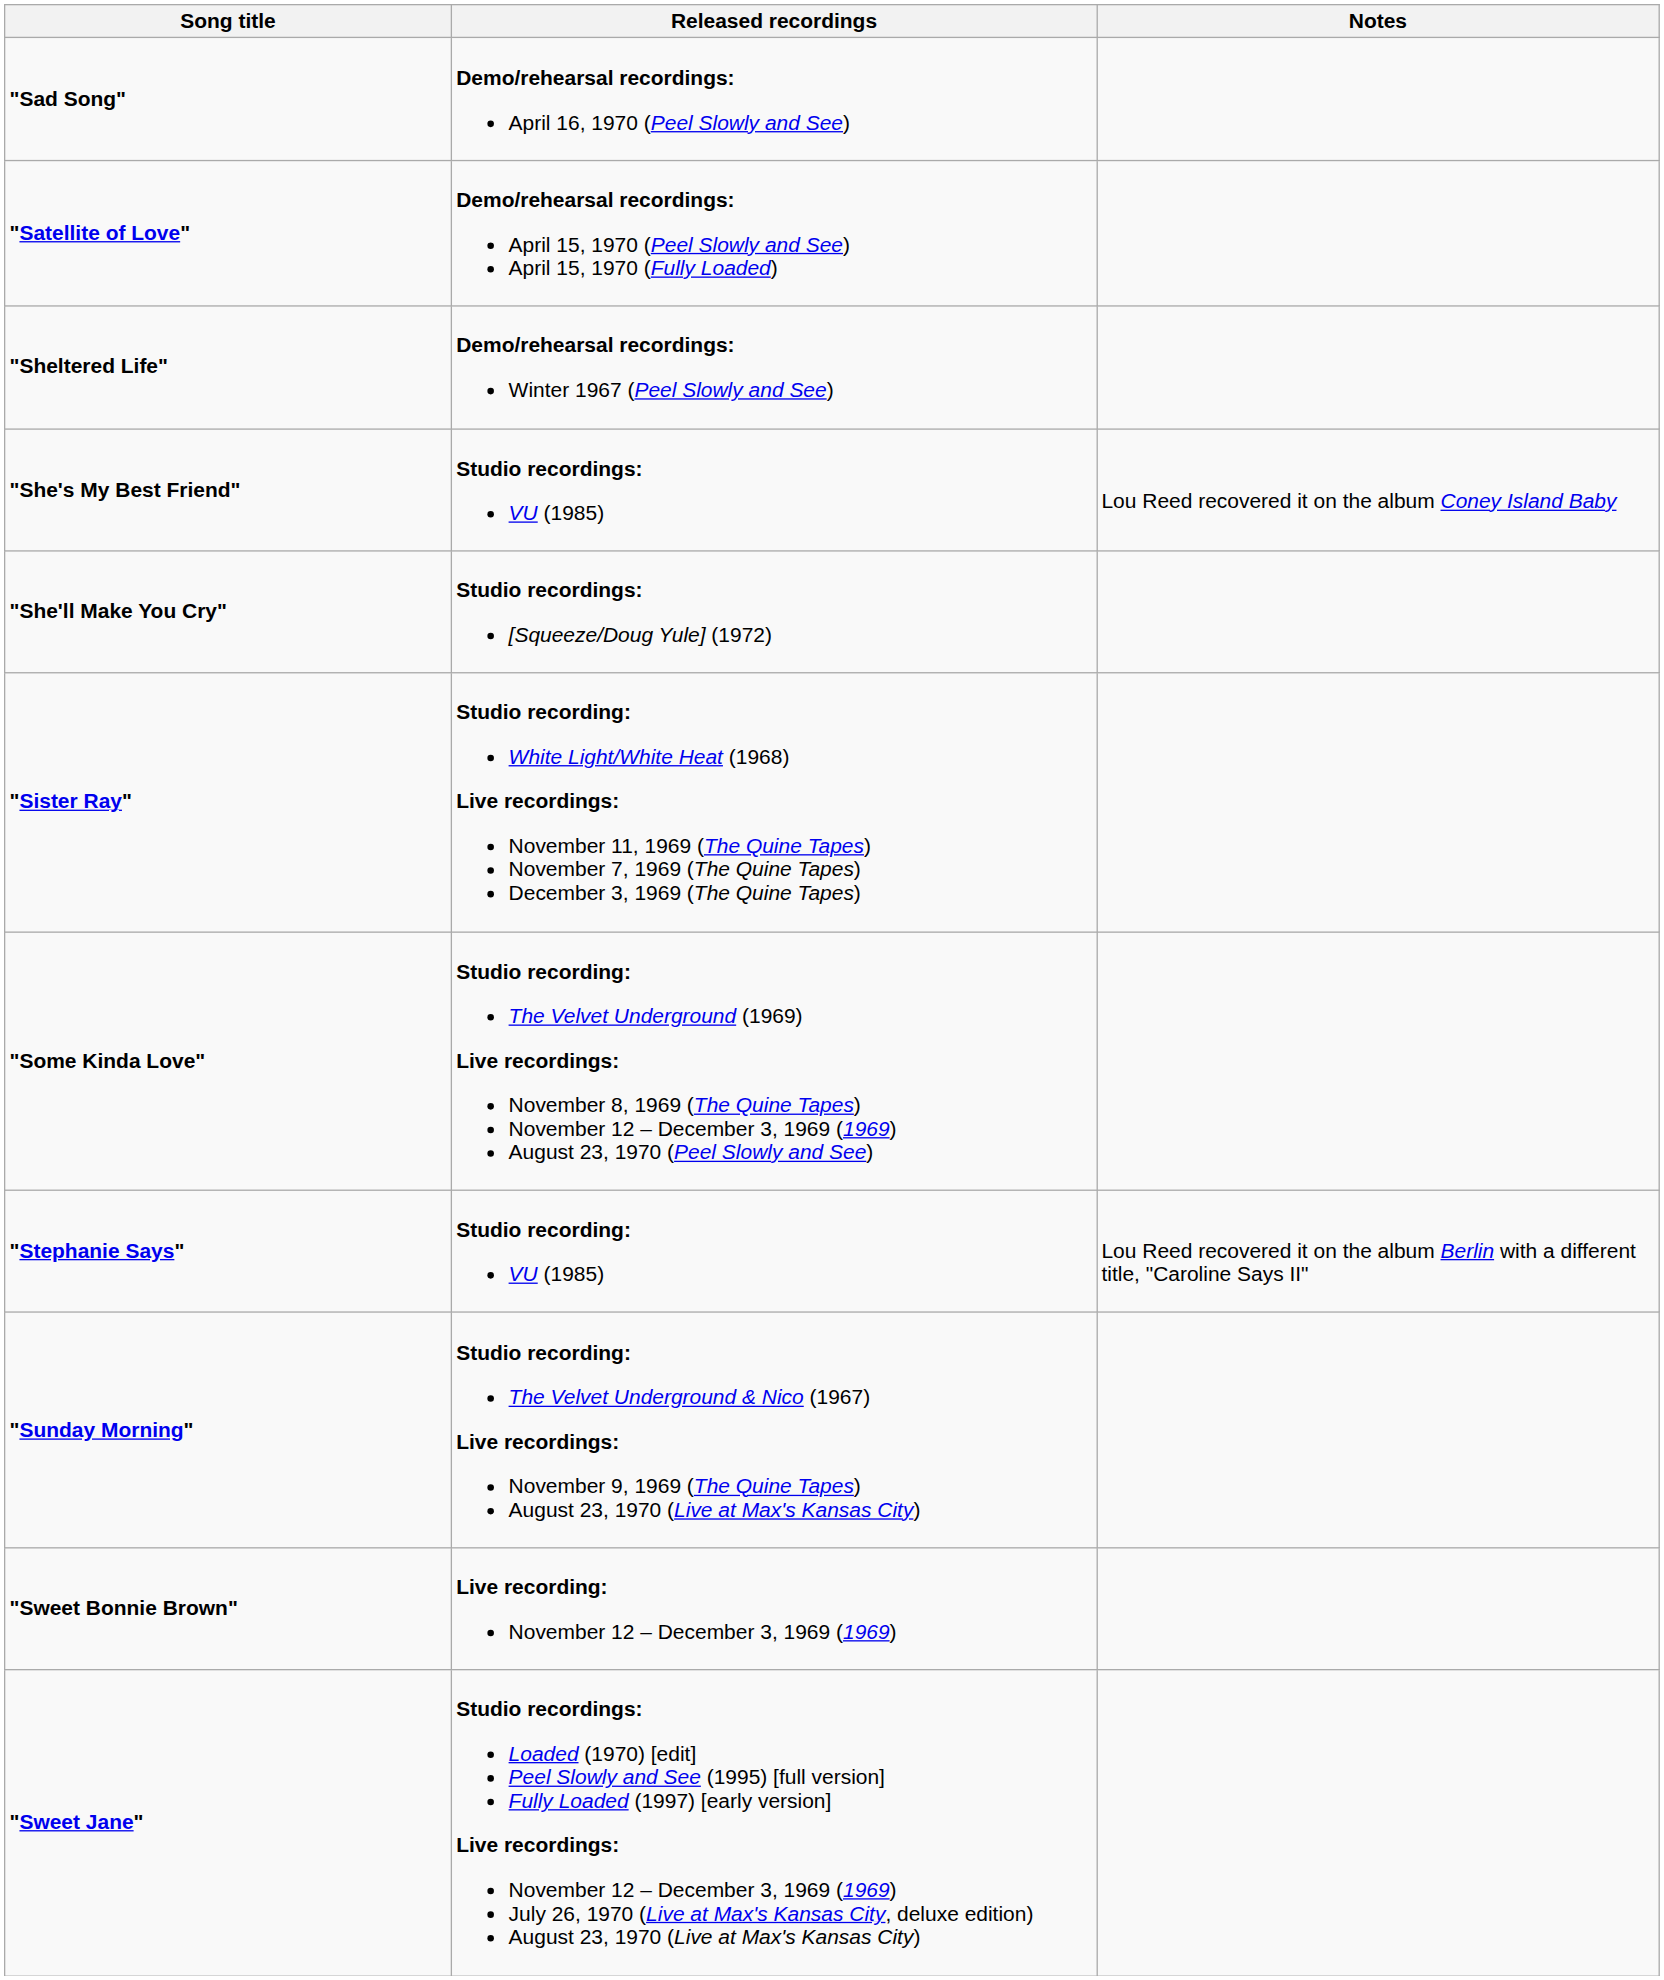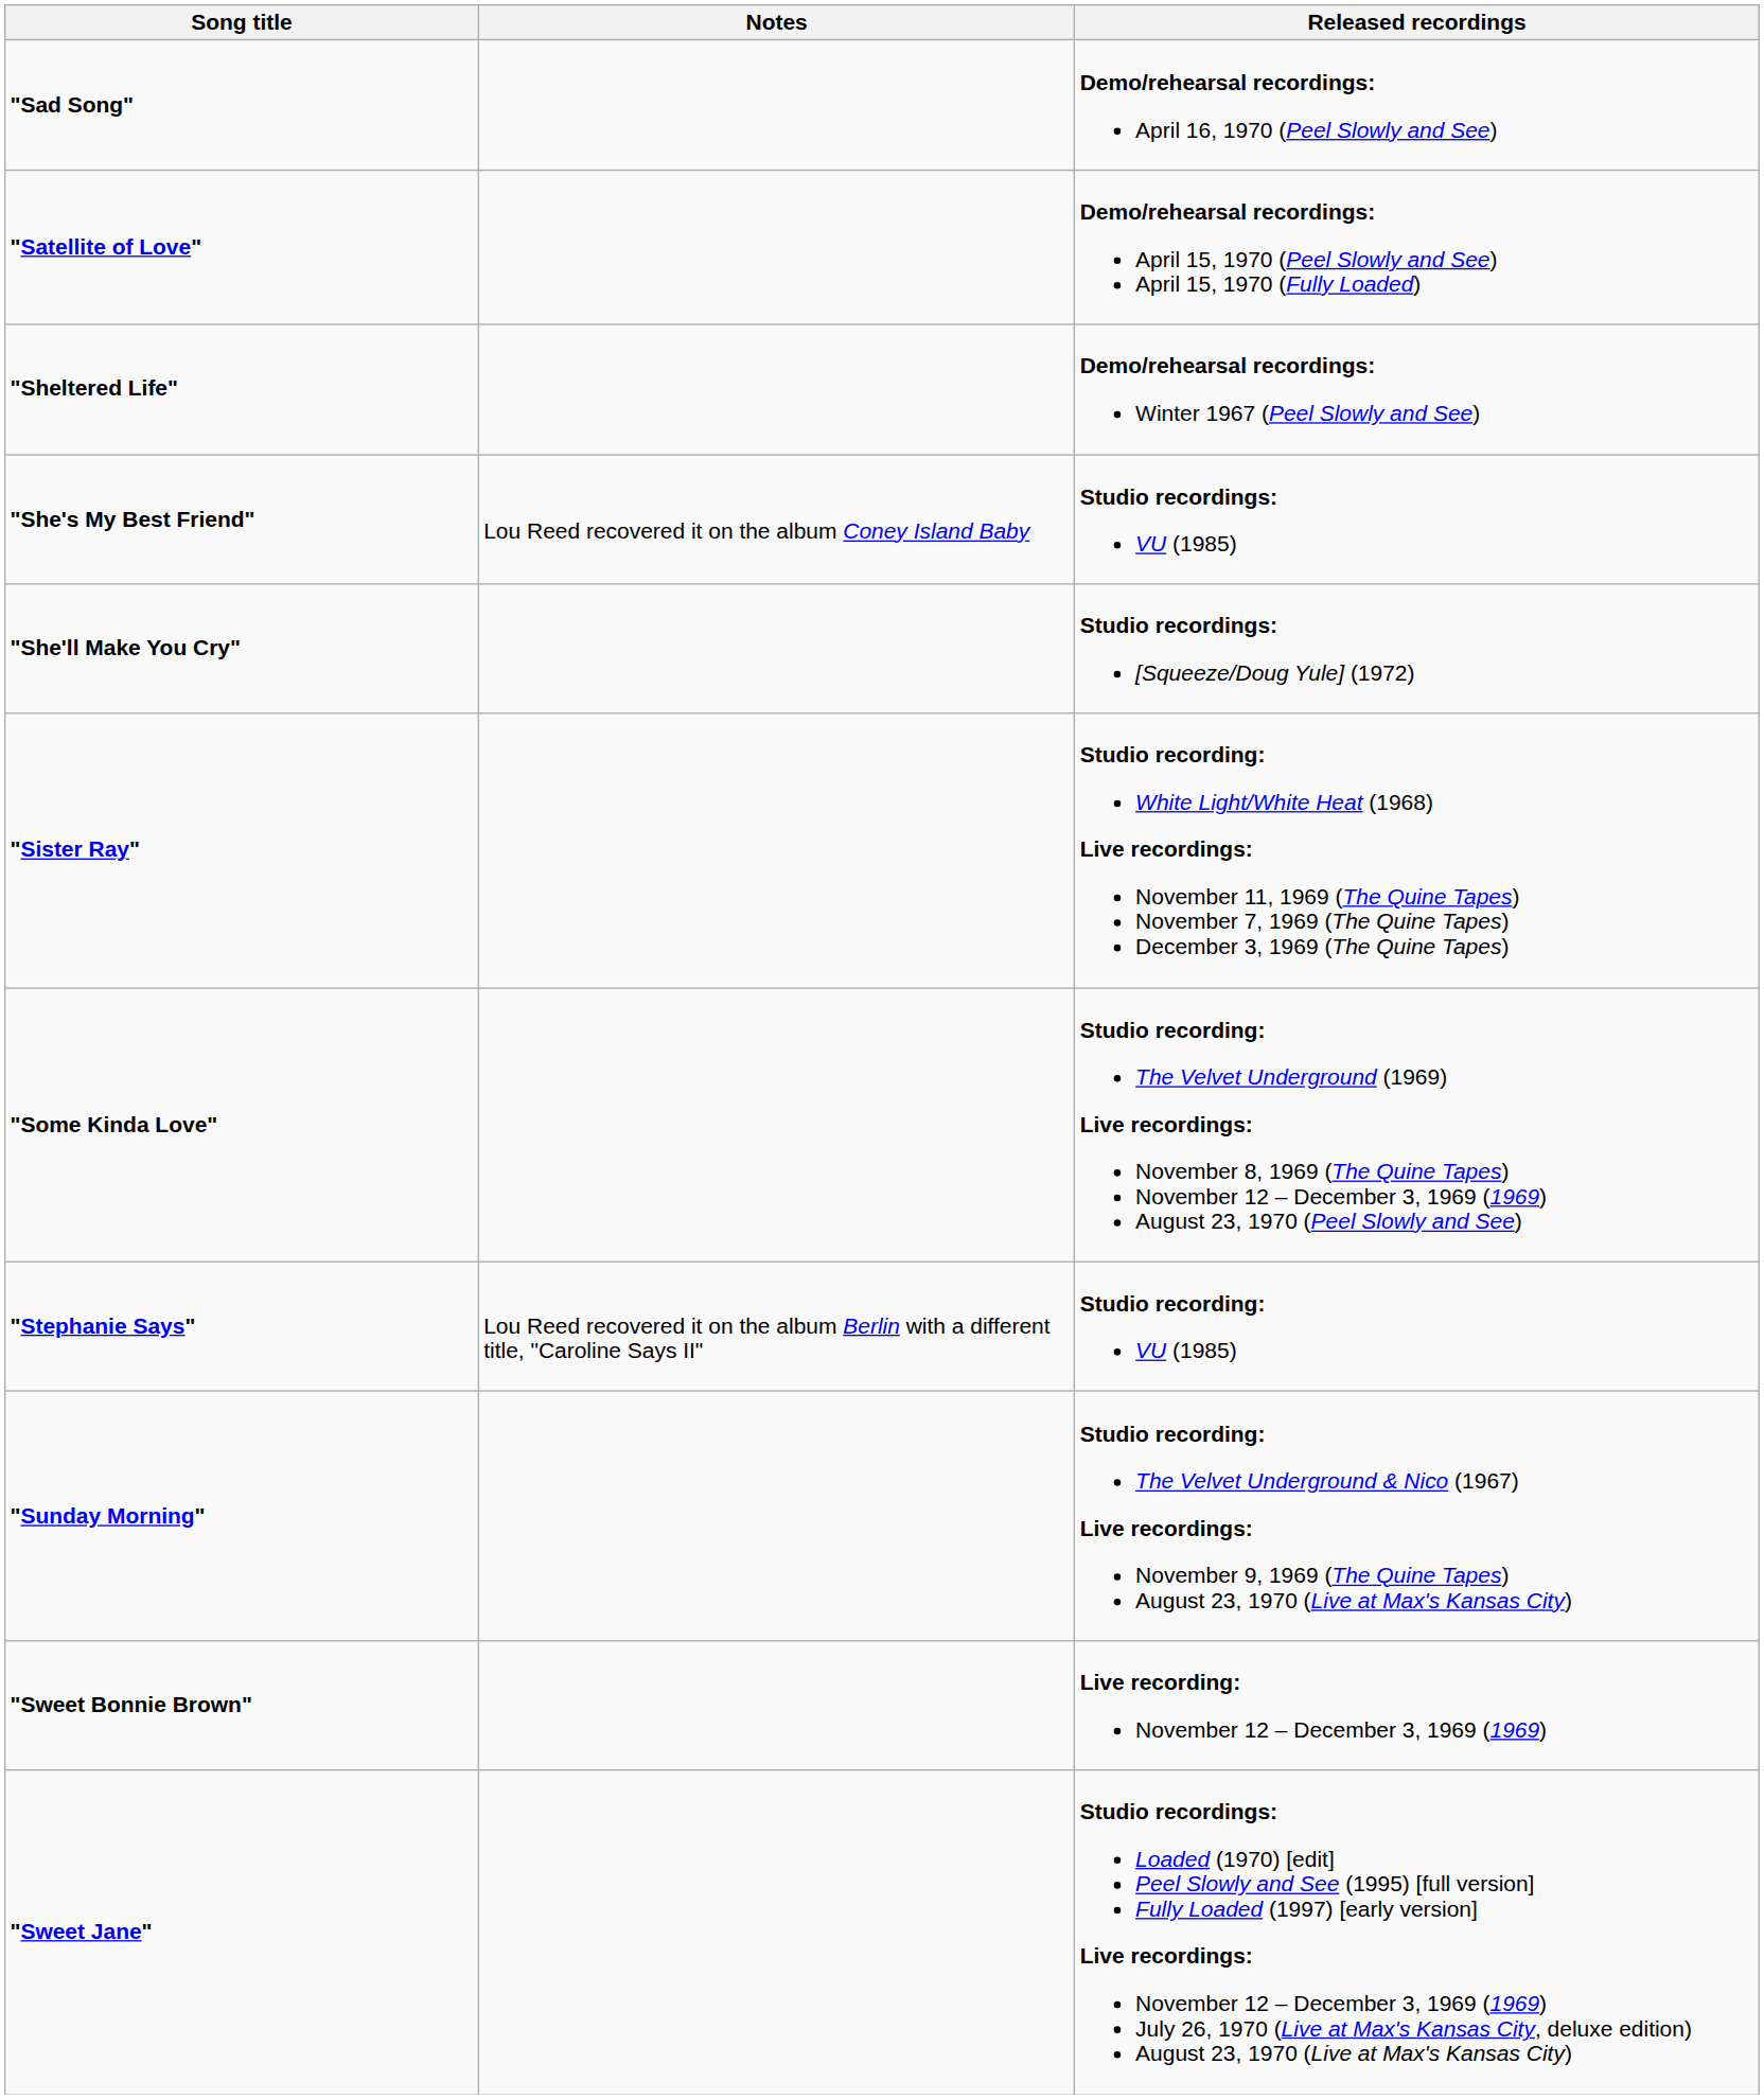 <table class="wikitable" style="width:100%;">
 <tr>
 <th style="width:27%;">Song title</th>
+<th style="width:34%;">Notes</th>
 <th style="width:39%;">Released recordings</th>
-<th style="width:34%;">Notes</th>
 </tr>
 <tr>
 <td><strong>"Sad Song"</strong></td>
+<td></td>
 <td><br><strong>Demo/rehearsal recordings:</strong><ul><li>April 16, 1970 (<em><a href='#'>Peel Slowly and See</a></em>)</li></ul></td>
-<td></td>
 </tr>
 <tr>
 <td><strong>"<a href='#'>Satellite of Love</a>"</strong></td>
+<td></td>
 <td><br><strong>Demo/rehearsal recordings:</strong><ul><li>April 15, 1970 (<em><a href='#'>Peel Slowly and See</a></em>)</li><li>April 15, 1970 (<em><a href='#'>Fully Loaded</a></em>)</li></ul></td>
-<td></td>
 </tr>
 <tr>
 <td><strong>"Sheltered Life"</strong></td>
+<td></td>
 <td><br><strong>Demo/rehearsal recordings:</strong><ul><li>Winter 1967 (<em><a href='#'>Peel Slowly and See</a></em>)</li></ul></td>
-<td></td>
 </tr>
 <tr>
 <td><strong>"She's My Best Friend"</strong></td>
+<td><br>Lou Reed recovered it on the album <em><a href='#'>Coney Island Baby</a></em></td>
 <td><br><strong>Studio recordings:</strong><ul><li><em><a href='#'>VU</a></em> (1985)</li></ul></td>
-<td><br>Lou Reed recovered it on the album <em><a href='#'>Coney Island Baby</a></em></td>
 </tr>
 <tr>
 <td><strong>"She'll Make You Cry"</strong></td>
+<td></td>
 <td><br><strong>Studio recordings:</strong><ul><li><em>[Squeeze/Doug Yule]</em> (1972)</li></ul></td>
-<td></td>
 </tr>
 <tr>
 <td><strong>"<a href='#'>Sister Ray</a>"</strong></td>
+<td></td>
 <td><br><strong>Studio recording:</strong><ul><li><em><a href='#'>White Light/White Heat</a></em> (1968)</li></ul><strong>Live recordings:</strong><ul><li>November 11, 1969 (<em><a href='#'>The Quine Tapes</a></em>)</li><li>November 7, 1969 (<em>The Quine Tapes</em>)</li><li>December 3, 1969 (<em>The Quine Tapes</em>)</li></ul></td>
-<td></td>
 </tr>
 <tr>
 <td><strong>"Some Kinda Love"</strong></td>
+<td></td>
 <td><br><strong>Studio recording:</strong><ul><li><em><a href='#'>The Velvet Underground</a></em> (1969)</li></ul><strong>Live recordings:</strong><ul><li>November 8, 1969 (<em><a href='#'>The Quine Tapes</a></em>)</li><li>November 12 – December 3, 1969 (<em><a href='#'>1969</a></em>)</li><li>August 23, 1970 (<em><a href='#'>Peel Slowly and See</a></em>)</li></ul></td>
-<td></td>
 </tr>
 <tr>
 <td><strong>"<a href='#'>Stephanie Says</a>"</strong></td>
+<td><br>Lou Reed recovered it on the album <em><a href='#'>Berlin</a></em> with a different title, "Caroline Says II"</td>
 <td><br><strong>Studio recording:</strong><ul><li><em><a href='#'>VU</a></em> (1985)</li></ul></td>
-<td><br>Lou Reed recovered it on the album <em><a href='#'>Berlin</a></em> with a different title, "Caroline Says II"</td>
 </tr>
 <tr>
 <td><strong>"<a href='#'>Sunday Morning</a>"</strong></td>
+<td></td>
 <td><br><strong>Studio recording:</strong><ul><li><em><a href='#'>The Velvet Underground & Nico</a></em> (1967)</li></ul><strong>Live recordings:</strong><ul><li>November 9, 1969 (<em><a href='#'>The Quine Tapes</a></em>)</li><li>August 23, 1970 (<em><a href='#'>Live at Max's Kansas City</a></em>)</li></ul></td>
-<td></td>
 </tr>
 <tr>
 <td><strong>"Sweet Bonnie Brown"</strong></td>
+<td></td>
 <td><br><strong>Live recording:</strong><ul><li>November 12 – December 3, 1969 (<em><a href='#'>1969</a></em>)</li></ul></td>
-<td></td>
 </tr>
 <tr>
 <td><strong>"<a href='#'>Sweet Jane</a>"</strong></td>
+<td></td>
 <td><br><strong>Studio recordings:</strong><ul><li><em><a href='#'>Loaded</a></em> (1970) [edit]</li><li><em><a href='#'>Peel Slowly and See</a></em> (1995) [full version]</li><li><em><a href='#'>Fully Loaded</a></em> (1997) [early version]</li></ul><strong>Live recordings:</strong><ul><li>November 12 – December 3, 1969 (<em><a href='#'>1969</a></em>)</li><li>July 26, 1970 (<em><a href='#'>Live at Max's Kansas City</a></em>, deluxe edition)</li><li>August 23, 1970 (<em>Live at Max's Kansas City</em>)</li></ul></td>
-<td></td>
 </tr>
 </table>
